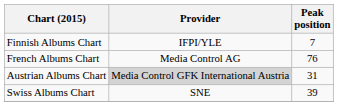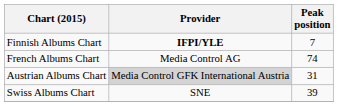 <table class="wikitable sortable">
 <tr style="background:#ebf5ff;">
 <th align="left">Chart (2015)</th>
 <th align="left">Provider</th>
 <th align="left">Peak<br>position</th>
 </tr>
 <tr>
 <td align="left">Finnish Albums Chart</td>
-<td style="text-align:center;">IFPI/YLE</td>
+<td style="text-align:center;"><strong>IFPI/YLE</strong></td>
 <td style="text-align:center;">7</td>
 </tr>
 <tr>
 <td align="left">French Albums Chart</td>
 <td style="text-align:center;">Media Control AG</td>
-<td style="text-align:center;">76</td>
+<td style="text-align:center;">74</td>
 </tr>
 <tr>
 <td align="left">Austrian Albums Chart</td>
 <td style="background: lightgrey; text-align:center;">Media Control GFK International Austria</td>
 <td style="text-align:center;">31</td>
 </tr>
 <tr>
 <td align="left">Swiss Albums Chart</td>
 <td style="text-align:center;">SNE</td>
 <td style="text-align:center;">39</td>
 </tr>
 <tr>
 </tr>
 </table>
